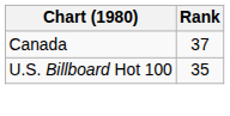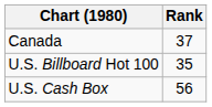 <table class="wikitable sortable">
 <tr>
 <th align="left">Chart (1980)</th>
 <th style="text-align:center;">Rank</th>
 </tr>
 <tr>
 <td>Canada</td>
 <td style="text-align:center;">37</td>
 </tr>
 <tr>
 <td>U.S. <em>Billboard</em> Hot 100</td>
 <td style="text-align:center;">35</td>
 </tr>
+<tr>
+<td>U.S. <em>Cash Box</em></td>
+<td style="text-align:center;">56</td>
+</tr>
 </table>
